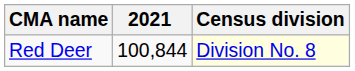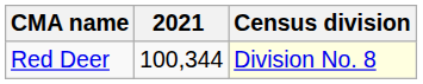 <table class="wikitable sortable">
 <tr>
 <th>CMA name</th>
 <th>2021 </th>
 <th>Census division</th>
 </tr>
 <tr>
 <td><a href='#'>Red Deer</a></td>
-<td>100,844</td>
+<td>100,344</td>
 <td style="background: lightyellow;"><a href='#'>Division No. 8</a></td>
 </tr>
 </table>
